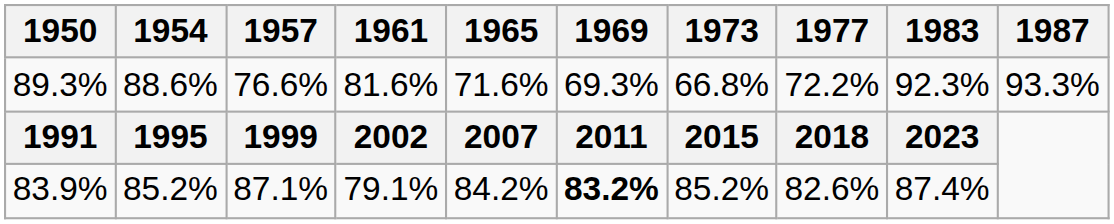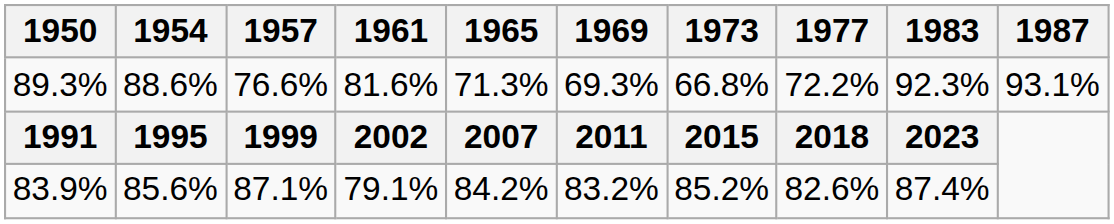 <table class="wikitable">
 <tr>
 <th>1950</th>
 <th>1954</th>
 <th>1957</th>
 <th>1961</th>
 <th>1965</th>
 <th>1969</th>
 <th>1973</th>
 <th>1977</th>
 <th>1983</th>
 <th>1987</th>
 </tr>
 <tr>
 <td>89.3%</td>
 <td>88.6%</td>
 <td>76.6%</td>
 <td>81.6%</td>
-<td>71.6%</td>
+<td>71.3%</td>
 <td>69.3%</td>
 <td>66.8%</td>
 <td>72.2%</td>
 <td>92.3%</td>
-<td>93.3%</td>
+<td>93.1%</td>
 </tr>
 <tr>
 <th>1991</th>
 <th>1995</th>
 <th>1999</th>
 <th>2002</th>
 <th>2007</th>
 <th>2011</th>
 <th>2015</th>
 <th>2018</th>
 <th>2023</th>
 </tr>
 <tr>
 <td>83.9%</td>
-<td>85.2%</td>
+<td>85.6%</td>
 <td>87.1%</td>
 <td>79.1%</td>
 <td>84.2%</td>
-<td><strong>83.2%</strong></td>
+<td>83.2%</td>
 <td>85.2%</td>
 <td>82.6%</td>
 <td>87.4%</td>
 </tr>
 </table>
